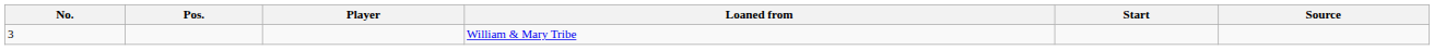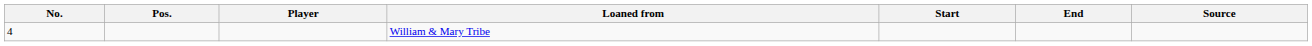 <table class="wikitable sortable" style="width:90%; text-align:center; font-size:95%; text-align:left;">
 <tr>
 <th><strong>No.</strong></th>
 <th><strong>Pos.</strong></th>
 <th><strong>Player</strong></th>
 <th><strong>Loaned from</strong></th>
 <th><strong>Start</strong></th>
+<th><strong>End</strong></th>
 <th><strong>Source</strong></th>
 </tr>
 <tr>
-<td>3</td>
+<td>4</td>
 <td align=center></td>
 <td></td>
 <td> <a href='#'>William & Mary Tribe</a></td>
 <td></td>
 <td></td>
+<td></td>
 </tr>
 </table>
